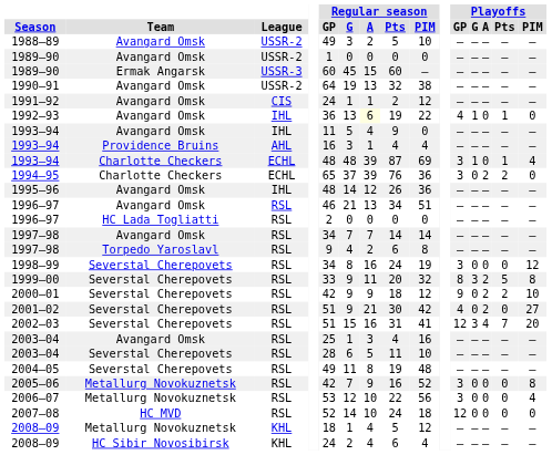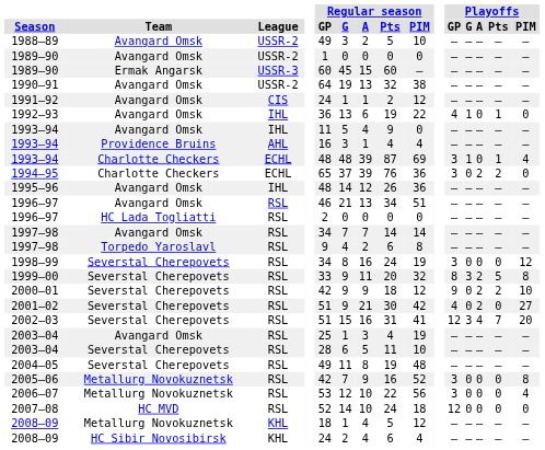 <table border="0" cellpadding="1" cellspacing="0" width="70%" style="text-align:center">
 <tr bgcolor="#e0e0e0">
 <th colspan="3" bgcolor="#ffffff"> </th>
 <th rowspan="99" bgcolor="#ffffff"> </th>
 <th colspan="5"><a href='#'>Regular season</a></th>
 <th rowspan="99" bgcolor="#ffffff"> </th>
 <th colspan="5"><a href='#'>Playoffs</a></th>
 </tr>
 <tr bgcolor="#e0e0e0">
 <th><a href='#'>Season</a></th>
 <th>Team</th>
 <th>League</th>
 <th>GP</th>
 <th><a href='#'>G</a></th>
 <th><a href='#'>A</a></th>
 <th><a href='#'>Pts</a></th>
 <th><a href='#'>PIM</a></th>
 <th>GP</th>
 <th>G</th>
 <th>A</th>
 <th>Pts</th>
 <th>PIM</th>
 </tr>
 <tr align="center">
 <td align="center">1988–89</td>
 <td align="center"><a href='#'>Avangard Omsk</a></td>
 <td align="center"><a href='#'>USSR-2</a></td>
 <td align="center">49</td>
 <td align="center">3</td>
 <td align="center">2</td>
 <td align="center">5</td>
 <td align="center">10</td>
 <td align="center">—</td>
 <td align="center">—</td>
 <td align="center">—</td>
 <td align="center">—</td>
 <td align="center">—</td>
 </tr>
 <tr align="center" bgcolor="#f0f0f0">
 <td align="center">1989–90</td>
 <td align="center">Avangard Omsk</td>
 <td align="center">USSR-2</td>
 <td align="center">1</td>
 <td align="center">0</td>
 <td align="center">0</td>
 <td align="center">0</td>
 <td align="center">0</td>
 <td align="center">—</td>
 <td align="center">—</td>
 <td align="center">—</td>
 <td align="center">—</td>
 <td align="center">—</td>
 </tr>
 <tr align="center" bgcolor="#f0f0f0">
 <td align="center">1989–90</td>
 <td align="center">Ermak Angarsk</td>
 <td align="center"><a href='#'>USSR-3</a></td>
 <td align="center">60</td>
 <td align="center">45</td>
 <td align="center">15</td>
 <td align="center">60</td>
 <td align="center">—</td>
 <td align="center">—</td>
 <td align="center">—</td>
 <td align="center">—</td>
 <td align="center">—</td>
 <td align="center">—</td>
 </tr>
 <tr align="center">
 <td align="center">1990–91</td>
 <td align="center">Avangard Omsk</td>
 <td align="center">USSR-2</td>
 <td align="center">64</td>
 <td align="center">19</td>
 <td align="center">13</td>
 <td align="center">32</td>
 <td align="center">38</td>
 <td align="center">—</td>
 <td align="center">—</td>
 <td align="center">—</td>
 <td align="center">—</td>
 <td align="center">—</td>
 </tr>
 <tr align="center" bgcolor="#f0f0f0">
 <td align="center">1991–92</td>
 <td align="center">Avangard Omsk</td>
 <td align="center"><a href='#'>CIS</a></td>
 <td align="center">24</td>
 <td align="center">1</td>
 <td align="center">1</td>
 <td align="center">2</td>
 <td align="center">12</td>
 <td align="center">—</td>
 <td align="center">—</td>
 <td align="center">—</td>
 <td align="center">—</td>
 <td align="center">—</td>
 </tr>
 <tr align="center">
 <td align="center">1992–93</td>
 <td align="center">Avangard Omsk</td>
 <td align="center"><a href='#'>IHL</a></td>
 <td align="center">36</td>
 <td align="center">13</td>
-<td align="center" style="background: lightyellow;">6</td>
+<td align="center">6</td>
 <td align="center">19</td>
 <td align="center">22</td>
 <td align="center">4</td>
 <td align="center">1</td>
 <td align="center">0</td>
 <td align="center">1</td>
 <td align="center">0</td>
 </tr>
 <tr align="center" bgcolor="#f0f0f0">
 <td align="center">1993–94</td>
 <td align="center">Avangard Omsk</td>
 <td align="center">IHL</td>
 <td align="center">11</td>
 <td align="center">5</td>
 <td align="center">4</td>
 <td align="center">9</td>
 <td align="center">0</td>
 <td align="center">—</td>
 <td align="center">—</td>
 <td align="center">—</td>
 <td align="center">—</td>
 <td align="center">—</td>
 </tr>
 <tr align="center" bgcolor="#f0f0f0">
 <td align="center"><a href='#'>1993–94</a></td>
 <td align="center"><a href='#'>Providence Bruins</a></td>
 <td align="center"><a href='#'>AHL</a></td>
 <td align="center">16</td>
 <td align="center">3</td>
 <td align="center">1</td>
 <td align="center">4</td>
 <td align="center">4</td>
 <td align="center">—</td>
 <td align="center">—</td>
 <td align="center">—</td>
 <td align="center">—</td>
 <td align="center">—</td>
 </tr>
 <tr align="center" bgcolor="#f0f0f0">
 <td align="center"><a href='#'>1993–94</a></td>
 <td align="center"><a href='#'>Charlotte Checkers</a></td>
 <td align="center"><a href='#'>ECHL</a></td>
 <td align="center">48</td>
 <td align="center">48</td>
 <td align="center">39</td>
 <td align="center">87</td>
 <td align="center">69</td>
 <td align="center">3</td>
 <td align="center">1</td>
 <td align="center">0</td>
 <td align="center">1</td>
 <td align="center">4</td>
 </tr>
 <tr align="center">
 <td align="center"><a href='#'>1994–95</a></td>
 <td align="center">Charlotte Checkers</td>
 <td align="center">ECHL</td>
 <td align="center">65</td>
 <td align="center">37</td>
 <td align="center">39</td>
 <td align="center">76</td>
 <td align="center">36</td>
 <td align="center">3</td>
 <td align="center">0</td>
 <td align="center">2</td>
 <td align="center">2</td>
 <td align="center">0</td>
 </tr>
 <tr align="center" bgcolor="#f0f0f0">
 <td align="center">1995–96</td>
 <td align="center">Avangard Omsk</td>
 <td align="center">IHL</td>
 <td align="center">48</td>
 <td align="center">14</td>
 <td align="center">12</td>
 <td align="center">26</td>
 <td align="center">36</td>
 <td align="center">—</td>
 <td align="center">—</td>
 <td align="center">—</td>
 <td align="center">—</td>
 <td align="center">—</td>
 </tr>
 <tr align="center">
 <td align="center">1996–97</td>
 <td align="center">Avangard Omsk</td>
 <td align="center"><a href='#'>RSL</a></td>
 <td align="center">46</td>
 <td align="center">21</td>
 <td align="center">13</td>
 <td align="center">34</td>
 <td align="center">51</td>
 <td align="center">—</td>
 <td align="center">—</td>
 <td align="center">—</td>
 <td align="center">—</td>
 <td align="center">—</td>
 </tr>
 <tr align="center">
 <td align="center">1996–97</td>
 <td align="center"><a href='#'>HC Lada Togliatti</a></td>
 <td align="center">RSL</td>
 <td align="center">2</td>
 <td align="center">0</td>
 <td align="center">0</td>
 <td align="center">0</td>
 <td align="center">0</td>
 <td align="center">—</td>
 <td align="center">—</td>
 <td align="center">—</td>
 <td align="center">—</td>
 <td align="center">—</td>
 </tr>
 <tr align="center" bgcolor="#f0f0f0">
 <td align="center">1997–98</td>
 <td align="center">Avangard Omsk</td>
 <td align="center">RSL</td>
 <td align="center">34</td>
 <td align="center">7</td>
 <td align="center">7</td>
 <td align="center">14</td>
 <td align="center">14</td>
 <td align="center">—</td>
 <td align="center">—</td>
 <td align="center">—</td>
 <td align="center">—</td>
 <td align="center">—</td>
 </tr>
 <tr align="center" bgcolor="#f0f0f0">
 <td align="center">1997–98</td>
 <td align="center"><a href='#'>Torpedo Yaroslavl</a></td>
 <td align="center">RSL</td>
 <td align="center">9</td>
 <td align="center">4</td>
 <td align="center">2</td>
 <td align="center">6</td>
 <td align="center">8</td>
 <td align="center">—</td>
 <td align="center">—</td>
 <td align="center">—</td>
 <td align="center">—</td>
 <td align="center">—</td>
 </tr>
 <tr align="center">
 <td align="center">1998–99</td>
 <td align="center"><a href='#'>Severstal Cherepovets</a></td>
 <td align="center">RSL</td>
 <td align="center">34</td>
 <td align="center">8</td>
 <td align="center">16</td>
 <td align="center">24</td>
 <td align="center">19</td>
 <td align="center">3</td>
 <td align="center">0</td>
 <td align="center">0</td>
 <td align="center">0</td>
 <td align="center">12</td>
 </tr>
 <tr align="center" bgcolor="#f0f0f0">
 <td align="center">1999–00</td>
 <td align="center">Severstal Cherepovets</td>
 <td align="center">RSL</td>
 <td align="center">33</td>
 <td align="center">9</td>
 <td align="center">11</td>
 <td align="center">20</td>
 <td align="center">32</td>
 <td align="center">8</td>
 <td align="center">3</td>
 <td align="center">2</td>
 <td align="center">5</td>
 <td align="center">8</td>
 </tr>
 <tr align="center">
 <td align="center">2000–01</td>
 <td align="center">Severstal Cherepovets</td>
 <td align="center">RSL</td>
 <td align="center">42</td>
 <td align="center">9</td>
 <td align="center">9</td>
 <td align="center">18</td>
 <td align="center">12</td>
 <td align="center">9</td>
 <td align="center">0</td>
 <td align="center">2</td>
 <td align="center">2</td>
 <td align="center">10</td>
 </tr>
 <tr align="center" bgcolor="#f0f0f0">
 <td align="center">2001–02</td>
 <td align="center">Severstal Cherepovets</td>
 <td align="center">RSL</td>
 <td align="center">51</td>
 <td align="center">9</td>
 <td align="center">21</td>
 <td align="center">30</td>
 <td align="center">42</td>
 <td align="center">4</td>
 <td align="center">0</td>
 <td align="center">2</td>
 <td align="center">0</td>
 <td align="center">27</td>
 </tr>
 <tr align="center">
 <td align="center">2002–03</td>
 <td align="center">Severstal Cherepovets</td>
 <td align="center">RSL</td>
 <td align="center">51</td>
 <td align="center">15</td>
 <td align="center">16</td>
 <td align="center">31</td>
 <td align="center">41</td>
 <td align="center">12</td>
 <td align="center">3</td>
 <td align="center">4</td>
 <td align="center">7</td>
 <td align="center">20</td>
 </tr>
 <tr align="center" bgcolor="#f0f0f0">
 <td align="center">2003–04</td>
 <td align="center">Avangard Omsk</td>
 <td align="center">RSL</td>
 <td align="center">25</td>
 <td align="center">1</td>
 <td align="center">3</td>
 <td align="center">4</td>
-<td align="center">16</td>
+<td align="center">19</td>
 <td align="center">—</td>
 <td align="center">—</td>
 <td align="center">—</td>
 <td align="center">—</td>
 <td align="center">—</td>
 </tr>
 <tr align="center" bgcolor="#f0f0f0">
 <td align="center">2003–04</td>
 <td align="center">Severstal Cherepovets</td>
 <td align="center">RSL</td>
 <td align="center">28</td>
 <td align="center">6</td>
 <td align="center">5</td>
 <td align="center">11</td>
 <td align="center">10</td>
 <td align="center">—</td>
 <td align="center">—</td>
 <td align="center">—</td>
 <td align="center">—</td>
 <td align="center">—</td>
 </tr>
 <tr align="center">
 <td align="center">2004–05</td>
 <td align="center">Severstal Cherepovets</td>
 <td align="center">RSL</td>
 <td align="center">49</td>
 <td align="center">11</td>
 <td align="center">8</td>
 <td align="center">19</td>
 <td align="center">48</td>
 <td align="center">—</td>
 <td align="center">—</td>
 <td align="center">—</td>
 <td align="center">—</td>
 <td align="center">—</td>
 </tr>
 <tr align="center" bgcolor="#f0f0f0">
 <td align="center">2005–06</td>
 <td align="center"><a href='#'>Metallurg Novokuznetsk</a></td>
 <td align="center">RSL</td>
 <td align="center">42</td>
 <td align="center">7</td>
 <td align="center">9</td>
 <td align="center">16</td>
 <td align="center">52</td>
 <td align="center">3</td>
 <td align="center">0</td>
 <td align="center">0</td>
 <td align="center">0</td>
 <td align="center">8</td>
 </tr>
 <tr align="center">
 <td align="center">2006–07</td>
 <td align="center">Metallurg Novokuznetsk</td>
 <td align="center">RSL</td>
 <td align="center">53</td>
 <td align="center">12</td>
 <td align="center">10</td>
 <td align="center">22</td>
 <td align="center">56</td>
 <td align="center">3</td>
 <td align="center">0</td>
 <td align="center">0</td>
 <td align="center">0</td>
 <td align="center">4</td>
 </tr>
 <tr align="center">
 <td align="center">2007–08</td>
 <td align="center"><a href='#'>HC MVD</a></td>
 <td align="center">RSL</td>
 <td align="center">52</td>
 <td align="center">14</td>
 <td align="center">10</td>
 <td align="center">24</td>
 <td align="center">18</td>
 <td align="center">12</td>
 <td align="center">0</td>
 <td align="center">0</td>
 <td align="center">0</td>
 <td align="center">0</td>
 </tr>
 <tr align="center">
 <td align="center"><a href='#'>2008–09</a></td>
 <td align="center">Metallurg Novokuznetsk</td>
 <td align="center"><a href='#'>KHL</a></td>
 <td align="center">18</td>
 <td align="center">1</td>
 <td align="center">4</td>
 <td align="center">5</td>
 <td align="center">12</td>
 <td align="center">—</td>
 <td align="center">—</td>
 <td align="center">—</td>
 <td align="center">—</td>
 <td align="center">—</td>
 </tr>
 <tr align="center">
 <td align="center">2008–09</td>
 <td align="center"><a href='#'>HC Sibir Novosibirsk</a></td>
 <td align="center">KHL</td>
 <td align="center">24</td>
 <td align="center">2</td>
 <td align="center">4</td>
 <td align="center">6</td>
 <td align="center">4</td>
 <td align="center">—</td>
 <td align="center">—</td>
 <td align="center">—</td>
 <td align="center">—</td>
 <td align="center">—</td>
 </tr>
 </table>
